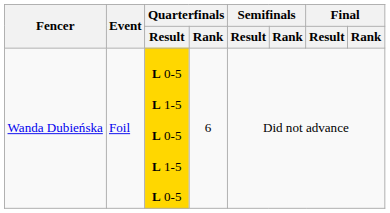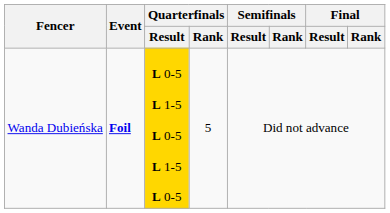 <table class=wikitable style="font-size:90%">
 <tr>
 <th rowspan=2>Fencer</th>
 <th rowspan=2>Event</th>
 <th colspan=2>Quarterfinals</th>
 <th colspan=2>Semifinals</th>
 <th colspan=2>Final</th>
 </tr>
 <tr>
 <th>Result</th>
 <th>Rank</th>
 <th>Result</th>
 <th>Rank</th>
 <th>Result</th>
 <th>Rank</th>
 </tr>
 <tr>
 <td><a href='#'>Wanda Dubieńska</a></td>
-<td><a href='#'>Foil</a></td>
+<td><strong><a href='#'>Foil</a></strong></td>
 <td align=center style="background: gold;"><br><strong>L</strong> 0-5<br><br><strong>L</strong> 1-5<br><br><strong>L</strong> 0-5<br><br><strong>L</strong> 1-5<br><br><strong>L</strong> 0-5</td>
-<td align=center>6</td>
+<td align=center>5</td>
 <td align=center colspan=8>Did not advance</td>
 </tr>
 </table>
